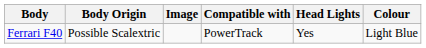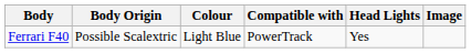 <table class="wikitable">
 <tr>
 <th>Body</th>
 <th>Body Origin</th>
-<th>Image</th>
+<th>Colour</th>
 <th>Compatible with</th>
 <th>Head Lights</th>
-<th>Colour</th>
+<th>Image</th>
 </tr>
 <tr>
 <td><a href='#'>Ferrari F40</a></td>
 <td>Possible Scalextric</td>
-<td></td>
+<td>Light Blue</td>
 <td>PowerTrack</td>
 <td>Yes</td>
-<td>Light Blue</td>
+<td></td>
 </tr>
 </table>
